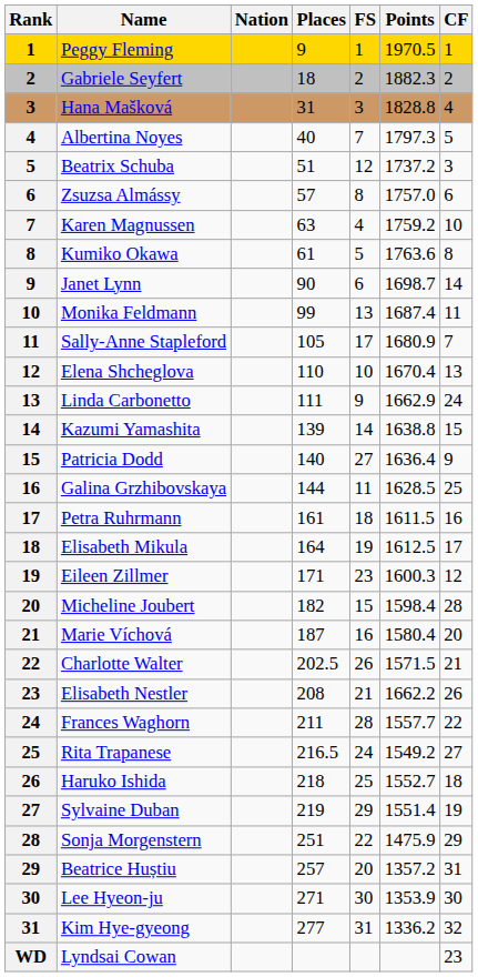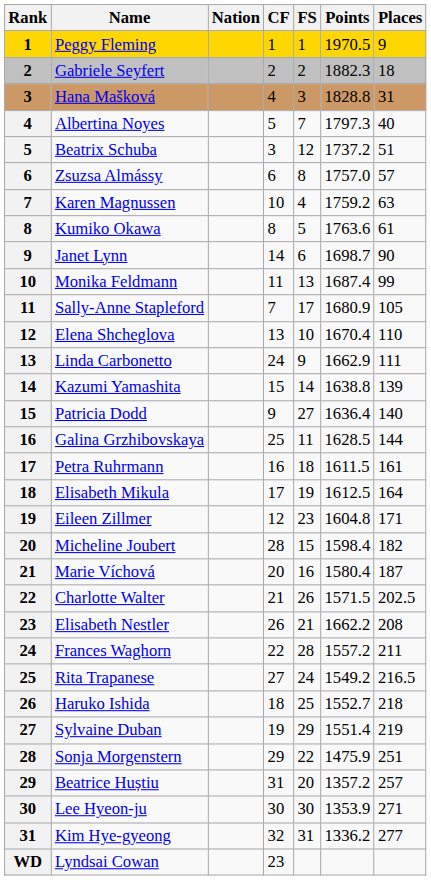 <table class="wikitable">
 <tr>
 <th>Rank</th>
 <th>Name</th>
 <th>Nation</th>
-<th>Places</th>
+<th>CF</th>
 <th>FS</th>
 <th>Points</th>
-<th>CF</th>
+<th>Places</th>
 </tr>
 <tr bgcolor="gold">
 <td align="center"><strong>1</strong></td>
 <td><a href='#'>Peggy Fleming</a></td>
 <td></td>
-<td>9</td>
+<td>1</td>
 <td>1</td>
 <td>1970.5</td>
-<td>1</td>
+<td>9</td>
 </tr>
 <tr bgcolor="silver">
 <td align="center"><strong>2</strong></td>
 <td><a href='#'>Gabriele Seyfert</a></td>
 <td></td>
-<td>18</td>
+<td>2</td>
 <td>2</td>
 <td>1882.3</td>
-<td>2</td>
+<td>18</td>
 </tr>
 <tr bgcolor="cc9966">
 <td align="center"><strong>3</strong></td>
 <td><a href='#'>Hana Mašková</a></td>
 <td></td>
-<td>31</td>
+<td>4</td>
 <td>3</td>
 <td>1828.8</td>
-<td>4</td>
+<td>31</td>
 </tr>
 <tr>
 <th>4</th>
 <td><a href='#'>Albertina Noyes</a></td>
 <td></td>
-<td>40</td>
+<td>5</td>
 <td>7</td>
 <td>1797.3</td>
-<td>5</td>
+<td>40</td>
 </tr>
 <tr>
 <th>5</th>
 <td><a href='#'>Beatrix Schuba</a></td>
 <td></td>
-<td>51</td>
+<td>3</td>
 <td>12</td>
 <td>1737.2</td>
-<td>3</td>
+<td>51</td>
 </tr>
 <tr>
 <th>6</th>
 <td><a href='#'>Zsuzsa Almássy</a></td>
 <td></td>
-<td>57</td>
+<td>6</td>
 <td>8</td>
 <td>1757.0</td>
-<td>6</td>
+<td>57</td>
 </tr>
 <tr>
 <th>7</th>
 <td><a href='#'>Karen Magnussen</a></td>
 <td></td>
-<td>63</td>
+<td>10</td>
 <td>4</td>
 <td>1759.2</td>
-<td>10</td>
+<td>63</td>
 </tr>
 <tr>
 <th>8</th>
 <td><a href='#'>Kumiko Okawa</a></td>
 <td></td>
-<td>61</td>
+<td>8</td>
 <td>5</td>
 <td>1763.6</td>
-<td>8</td>
+<td>61</td>
 </tr>
 <tr>
 <th>9</th>
 <td><a href='#'>Janet Lynn</a></td>
 <td></td>
-<td>90</td>
+<td>14</td>
 <td>6</td>
 <td>1698.7</td>
-<td>14</td>
+<td>90</td>
 </tr>
 <tr>
 <th>10</th>
 <td><a href='#'>Monika Feldmann</a></td>
 <td></td>
-<td>99</td>
+<td>11</td>
 <td>13</td>
 <td>1687.4</td>
-<td>11</td>
+<td>99</td>
 </tr>
 <tr>
 <th>11</th>
 <td><a href='#'>Sally-Anne Stapleford</a></td>
 <td></td>
-<td>105</td>
+<td>7</td>
 <td>17</td>
 <td>1680.9</td>
-<td>7</td>
+<td>105</td>
 </tr>
 <tr>
 <th>12</th>
 <td><a href='#'>Elena Shcheglova</a></td>
 <td></td>
-<td>110</td>
+<td>13</td>
 <td>10</td>
 <td>1670.4</td>
-<td>13</td>
+<td>110</td>
 </tr>
 <tr>
 <th>13</th>
 <td><a href='#'>Linda Carbonetto</a></td>
 <td></td>
-<td>111</td>
+<td>24</td>
 <td>9</td>
 <td>1662.9</td>
-<td>24</td>
+<td>111</td>
 </tr>
 <tr>
 <th>14</th>
 <td><a href='#'>Kazumi Yamashita</a></td>
 <td></td>
-<td>139</td>
+<td>15</td>
 <td>14</td>
 <td>1638.8</td>
-<td>15</td>
+<td>139</td>
 </tr>
 <tr>
 <th>15</th>
 <td><a href='#'>Patricia Dodd</a></td>
 <td></td>
-<td>140</td>
+<td>9</td>
 <td>27</td>
 <td>1636.4</td>
-<td>9</td>
+<td>140</td>
 </tr>
 <tr>
 <th>16</th>
 <td><a href='#'>Galina Grzhibovskaya</a></td>
 <td></td>
-<td>144</td>
+<td>25</td>
 <td>11</td>
 <td>1628.5</td>
-<td>25</td>
+<td>144</td>
 </tr>
 <tr>
 <th>17</th>
 <td><a href='#'>Petra Ruhrmann</a></td>
 <td></td>
-<td>161</td>
+<td>16</td>
 <td>18</td>
 <td>1611.5</td>
-<td>16</td>
+<td>161</td>
 </tr>
 <tr>
 <th>18</th>
 <td><a href='#'>Elisabeth Mikula</a></td>
 <td></td>
-<td>164</td>
+<td>17</td>
 <td>19</td>
 <td>1612.5</td>
-<td>17</td>
+<td>164</td>
 </tr>
 <tr>
 <th>19</th>
 <td><a href='#'>Eileen Zillmer</a></td>
 <td></td>
+<td>12</td>
+<td>23</td>
+<td>1604.8</td>
 <td>171</td>
-<td>23</td>
-<td>1600.3</td>
-<td>12</td>
 </tr>
 <tr>
 <th>20</th>
 <td><a href='#'>Micheline Joubert</a></td>
 <td></td>
-<td>182</td>
+<td>28</td>
 <td>15</td>
 <td>1598.4</td>
-<td>28</td>
+<td>182</td>
 </tr>
 <tr>
 <th>21</th>
 <td><a href='#'>Marie Víchová</a></td>
 <td></td>
-<td>187</td>
+<td>20</td>
 <td>16</td>
 <td>1580.4</td>
-<td>20</td>
+<td>187</td>
 </tr>
 <tr>
 <th>22</th>
 <td><a href='#'>Charlotte Walter</a></td>
 <td></td>
-<td>202.5</td>
+<td>21</td>
 <td>26</td>
 <td>1571.5</td>
-<td>21</td>
+<td>202.5</td>
 </tr>
 <tr>
 <th>23</th>
 <td><a href='#'>Elisabeth Nestler</a></td>
 <td></td>
-<td>208</td>
+<td>26</td>
 <td>21</td>
 <td>1662.2</td>
-<td>26</td>
+<td>208</td>
 </tr>
 <tr>
 <th>24</th>
 <td><a href='#'>Frances Waghorn</a></td>
 <td></td>
+<td>22</td>
+<td>28</td>
+<td>1557.2</td>
 <td>211</td>
-<td>28</td>
-<td>1557.7</td>
-<td>22</td>
 </tr>
 <tr>
 <th>25</th>
 <td><a href='#'>Rita Trapanese</a></td>
 <td></td>
-<td>216.5</td>
+<td>27</td>
 <td>24</td>
 <td>1549.2</td>
-<td>27</td>
+<td>216.5</td>
 </tr>
 <tr>
 <th>26</th>
 <td><a href='#'>Haruko Ishida</a></td>
 <td></td>
-<td>218</td>
+<td>18</td>
 <td>25</td>
 <td>1552.7</td>
-<td>18</td>
+<td>218</td>
 </tr>
 <tr>
 <th>27</th>
 <td><a href='#'>Sylvaine Duban</a></td>
 <td></td>
-<td>219</td>
+<td>19</td>
 <td>29</td>
 <td>1551.4</td>
-<td>19</td>
+<td>219</td>
 </tr>
 <tr>
 <th>28</th>
 <td><a href='#'>Sonja Morgenstern</a></td>
 <td></td>
-<td>251</td>
+<td>29</td>
 <td>22</td>
 <td>1475.9</td>
-<td>29</td>
+<td>251</td>
 </tr>
 <tr>
 <th>29</th>
 <td><a href='#'>Beatrice Huștiu</a></td>
 <td></td>
-<td>257</td>
+<td>31</td>
 <td>20</td>
 <td>1357.2</td>
-<td>31</td>
+<td>257</td>
 </tr>
 <tr>
 <th>30</th>
 <td><a href='#'>Lee Hyeon-ju</a></td>
 <td></td>
-<td>271</td>
+<td>30</td>
 <td>30</td>
 <td>1353.9</td>
-<td>30</td>
+<td>271</td>
 </tr>
 <tr>
 <th>31</th>
 <td><a href='#'>Kim Hye-gyeong</a></td>
 <td></td>
-<td>277</td>
+<td>32</td>
 <td>31</td>
 <td>1336.2</td>
-<td>32</td>
+<td>277</td>
 </tr>
 <tr>
 <th>WD</th>
 <td><a href='#'>Lyndsai Cowan</a></td>
 <td></td>
+<td>23</td>
 <td></td>
 <td></td>
 <td></td>
-<td>23</td>
 </tr>
 </table>
